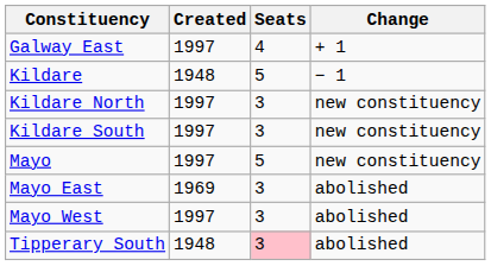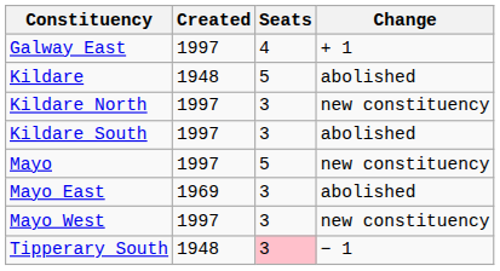 <table class="wikitable">
 <tr>
 <th>Constituency</th>
 <th>Created</th>
 <th>Seats</th>
 <th>Change</th>
 </tr>
 <tr>
 <td><a href='#'>Galway East</a></td>
 <td>1997</td>
 <td>4</td>
 <td>+ 1</td>
 </tr>
 <tr>
 <td><a href='#'>Kildare</a></td>
 <td>1948</td>
 <td>5</td>
-<td>− 1</td>
+<td>abolished</td>
 </tr>
 <tr>
 <td><a href='#'>Kildare North</a></td>
 <td>1997</td>
 <td>3</td>
 <td>new constituency</td>
 </tr>
 <tr>
 <td><a href='#'>Kildare South</a></td>
 <td>1997</td>
 <td>3</td>
-<td>new constituency</td>
+<td>abolished</td>
 </tr>
 <tr>
 <td><a href='#'>Mayo</a></td>
 <td>1997</td>
 <td>5</td>
 <td>new constituency</td>
 </tr>
 <tr>
 <td><a href='#'>Mayo East</a></td>
 <td>1969</td>
 <td>3</td>
 <td>abolished</td>
 </tr>
 <tr>
 <td><a href='#'>Mayo West</a></td>
 <td>1997</td>
 <td>3</td>
-<td>abolished</td>
+<td>new constituency</td>
 </tr>
 <tr>
 <td><a href='#'>Tipperary South</a></td>
 <td>1948</td>
 <td style="background: pink;">3</td>
-<td>abolished</td>
+<td>− 1</td>
 </tr>
 </table>
